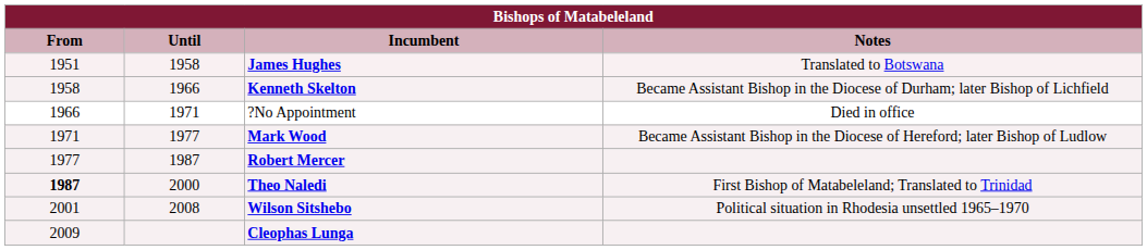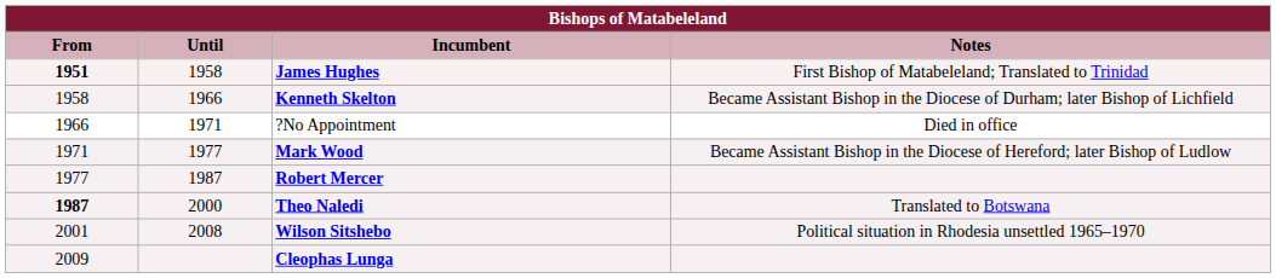 <table class="wikitable" style="width:95%;" border="1" cellpadding="2">
 <tr>
 <th colspan="4" style="background-color: #7F1734; color: white;">Bishops of Matabeleland</th>
 </tr>
 <tr valign=top>
 <th style="background-color:#D4B1BB" width="10%">From</th>
 <th style="background-color:#D4B1BB" width="10%">Until</th>
 <th style="background-color:#D4B1BB" width="30%">Incumbent</th>
 <th style="background-color:#D4B1BB" width="45%">Notes</th>
 </tr>
 <tr valign=top bgcolor="#F9F0F2">
-<td align="center">1951</td>
+<td align="center"><strong>1951</strong></td>
 <td align="center">1958</td>
 <td><strong><a href='#'>James Hughes</a></strong></td>
-<td align="center">Translated to <a href='#'>Botswana</a></td>
+<td align="center">First Bishop of Matabeleland; Translated to <a href='#'>Trinidad</a></td>
 </tr>
 <tr valign=top bgcolor="#F7F0F2">
 <td align="center">1958</td>
 <td align="center">1966</td>
 <td><strong><a href='#'>Kenneth Skelton</a></strong></td>
 <td align="center">Became Assistant Bishop in the Diocese of Durham; later Bishop of Lichfield</td>
 </tr>
 <tr valign=top bgcolor="white">
 <td align="center">1966</td>
 <td align="center">1971</td>
 <td>?No Appointment</td>
 <td align="center">Died in office</td>
 </tr>
 <tr valign=top bgcolor="#F7F0F2">
 <td align="center">1971</td>
 <td align="center">1977</td>
 <td><strong><a href='#'>Mark Wood</a></strong></td>
 <td align="center">Became Assistant Bishop in the Diocese of Hereford; later Bishop of Ludlow</td>
 </tr>
 <tr valign=top bgcolor="#F7F0F2">
 <td align="center">1977</td>
 <td align="center">1987</td>
 <td><strong><a href='#'>Robert Mercer</a></strong></td>
 <td></td>
 </tr>
 <tr valign=top bgcolor="#F7F0F2">
 <td align="center"><strong>1987</strong></td>
 <td align="center">2000</td>
 <td><strong><a href='#'>Theo Naledi</a></strong></td>
-<td align="center">First Bishop of Matabeleland; Translated to <a href='#'>Trinidad</a></td>
+<td align="center">Translated to <a href='#'>Botswana</a></td>
 </tr>
 <tr valign=top bgcolor="#F7F0F2">
 <td align="center">2001</td>
 <td align="center">2008</td>
 <td><strong><a href='#'>Wilson Sitshebo</a></strong></td>
 <td align="center">Political situation in Rhodesia unsettled 1965–1970</td>
 </tr>
 <tr valign=top bgcolor="#F7F0F2">
 <td align="center">2009</td>
 <td align="center"></td>
 <td><strong><a href='#'>Cleophas Lunga</a></strong></td>
 <td></td>
 </tr>
 </table>
